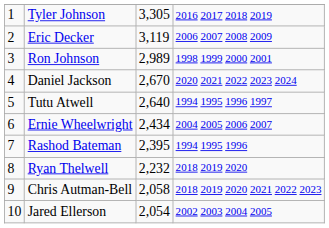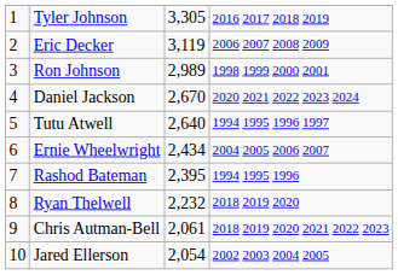 <table class="wikitable">
 <tr>
 </tr>
 <tr>
 <td>1</td>
 <td><a href='#'>Tyler Johnson</a></td>
 <td>3,305</td>
 <td style="font-size:80%;"><a href='#'>2016</a> <a href='#'>2017</a> <a href='#'>2018</a> <a href='#'>2019</a></td>
 </tr>
 <tr>
 <td>2</td>
 <td><a href='#'>Eric Decker</a></td>
 <td>3,119</td>
 <td style="font-size:80%;"><a href='#'>2006</a> <a href='#'>2007</a> <a href='#'>2008</a> <a href='#'>2009</a></td>
 </tr>
 <tr>
 <td>3</td>
 <td><a href='#'>Ron Johnson</a></td>
 <td>2,989</td>
 <td style="font-size:80%;"><a href='#'>1998</a> <a href='#'>1999</a> <a href='#'>2000</a> <a href='#'>2001</a></td>
 </tr>
 <tr>
 <td>4</td>
 <td>Daniel Jackson</td>
 <td>2,670</td>
 <td style="font-size:80%;"><a href='#'>2020</a> <a href='#'>2021</a> <a href='#'>2022</a> <a href='#'>2023</a> <a href='#'>2024</a></td>
 </tr>
 <tr>
 <td>5</td>
 <td>Tutu Atwell</td>
 <td>2,640</td>
 <td style="font-size:80%;"><a href='#'>1994</a> <a href='#'>1995</a> <a href='#'>1996</a> <a href='#'>1997</a></td>
 </tr>
 <tr>
 <td>6</td>
 <td><a href='#'>Ernie Wheelwright</a></td>
 <td>2,434</td>
 <td style="font-size:80%;"><a href='#'>2004</a> <a href='#'>2005</a> <a href='#'>2006</a> <a href='#'>2007</a></td>
 </tr>
 <tr>
 <td>7</td>
 <td><a href='#'>Rashod Bateman</a></td>
 <td>2,395</td>
 <td style="font-size:80%;"><a href='#'>1994</a> <a href='#'>1995</a> <a href='#'>1996</a></td>
 </tr>
 <tr>
 <td>8</td>
 <td><a href='#'>Ryan Thelwell</a></td>
 <td>2,232</td>
 <td style="font-size:80%;"><a href='#'>2018</a> <a href='#'>2019</a> <a href='#'>2020</a></td>
 </tr>
 <tr>
 <td>9</td>
 <td>Chris Autman-Bell</td>
-<td>2,058</td>
+<td>2,061</td>
 <td style="font-size:80%;"><a href='#'>2018</a> <a href='#'>2019</a> <a href='#'>2020</a> <a href='#'>2021</a> <a href='#'>2022</a> <a href='#'>2023</a></td>
 </tr>
 <tr>
 <td>10</td>
 <td>Jared Ellerson</td>
 <td>2,054</td>
 <td style="font-size:80%;"><a href='#'>2002</a> <a href='#'>2003</a> <a href='#'>2004</a> <a href='#'>2005</a></td>
 </tr>
 </table>
